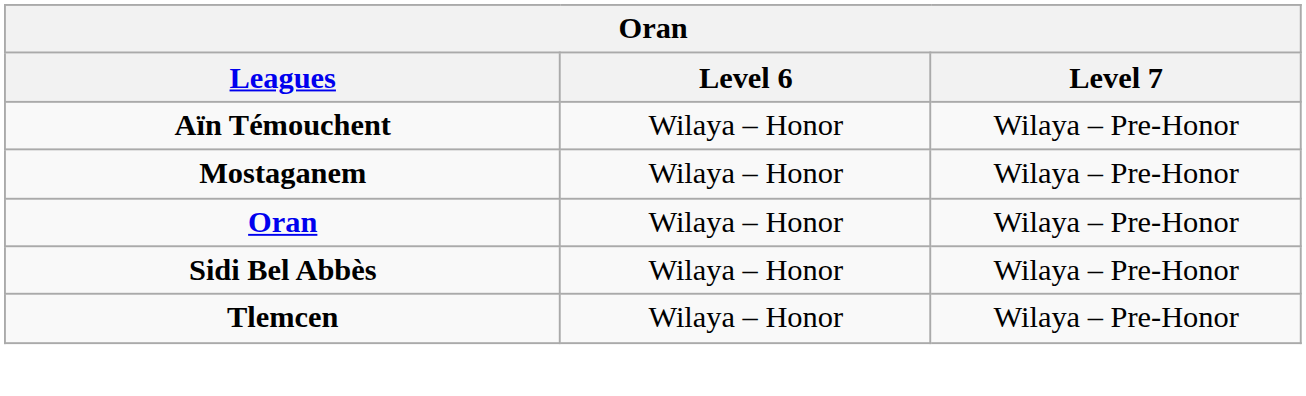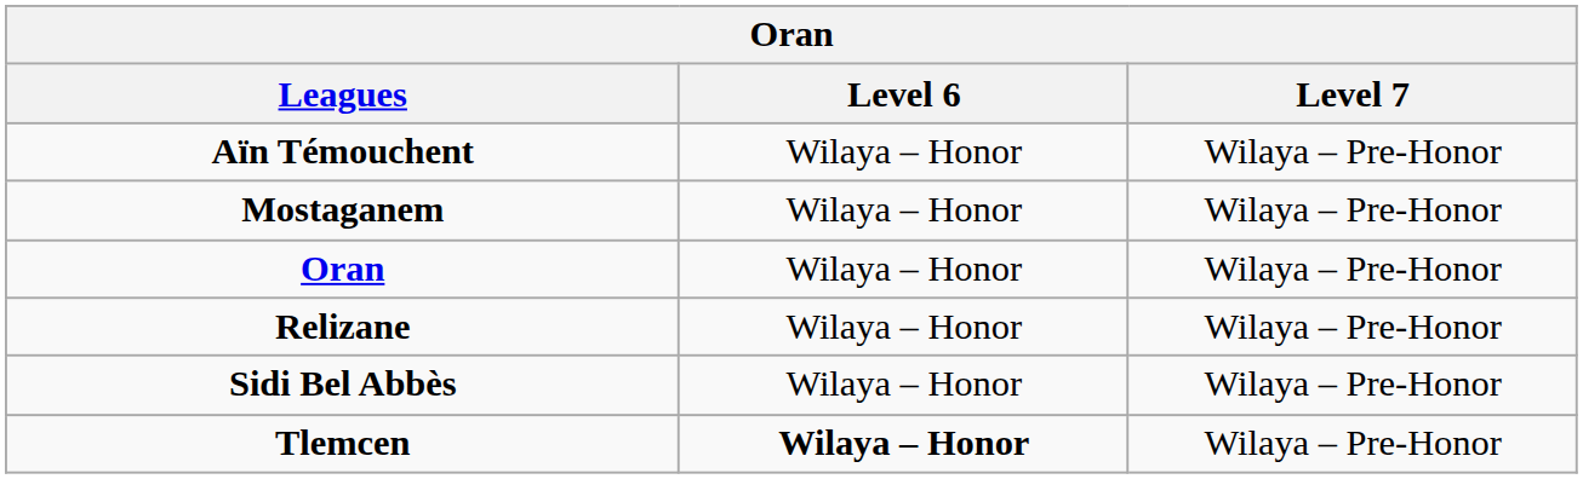 <table class="wikitable" style="text-align: center;">
 <tr>
 <th colspan=3>Oran</th>
 </tr>
 <tr>
 <th width="30%"><a href='#'>Leagues</a></th>
 <th width="20%">Level 6</th>
 <th width="20%">Level 7</th>
 </tr>
 <tr>
 <td><strong>Aïn Témouchent</strong></td>
 <td>Wilaya – Honor</td>
 <td>Wilaya – Pre-Honor</td>
 </tr>
 <tr>
 <td><strong>Mostaganem</strong></td>
 <td>Wilaya – Honor</td>
 <td>Wilaya – Pre-Honor</td>
 </tr>
 <tr>
 <td><strong><a href='#'>Oran</a></strong></td>
 <td>Wilaya – Honor</td>
 <td>Wilaya – Pre-Honor</td>
 </tr>
 <tr>
+<td><strong>Relizane</strong></td>
+<td>Wilaya – Honor</td>
+<td>Wilaya – Pre-Honor</td>
+</tr>
+<tr>
 <td><strong>Sidi Bel Abbès</strong></td>
 <td>Wilaya – Honor</td>
 <td>Wilaya – Pre-Honor</td>
 </tr>
 <tr>
 <td><strong>Tlemcen</strong></td>
-<td>Wilaya – Honor</td>
+<td><strong>Wilaya – Honor</strong></td>
 <td>Wilaya – Pre-Honor</td>
 </tr>
 </table>
